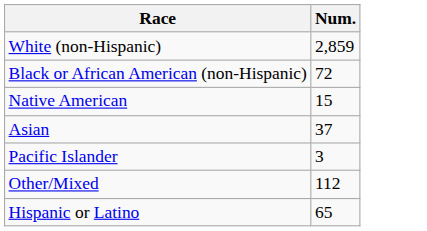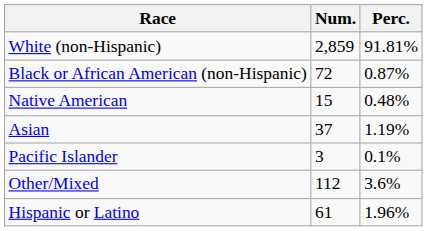 <table class="wikitable">
 <tr>
 <th>Race</th>
 <th>Num.</th>
+<th>Perc.</th>
 </tr>
 <tr>
 <td><a href='#'>White</a> (non-Hispanic)</td>
 <td>2,859</td>
+<td>91.81%</td>
 </tr>
 <tr>
 <td><a href='#'>Black or African American</a> (non-Hispanic)</td>
 <td>72</td>
+<td>0.87%</td>
 </tr>
 <tr>
 <td><a href='#'>Native American</a></td>
 <td>15</td>
+<td>0.48%</td>
 </tr>
 <tr>
 <td><a href='#'>Asian</a></td>
 <td>37</td>
+<td>1.19%</td>
 </tr>
 <tr>
 <td><a href='#'>Pacific Islander</a></td>
 <td>3</td>
+<td>0.1%</td>
 </tr>
 <tr>
 <td><a href='#'>Other/Mixed</a></td>
 <td>112</td>
+<td>3.6%</td>
 </tr>
 <tr>
 <td><a href='#'>Hispanic</a> or <a href='#'>Latino</a></td>
-<td>65</td>
+<td>61</td>
+<td>1.96%</td>
 </tr>
 </table>
